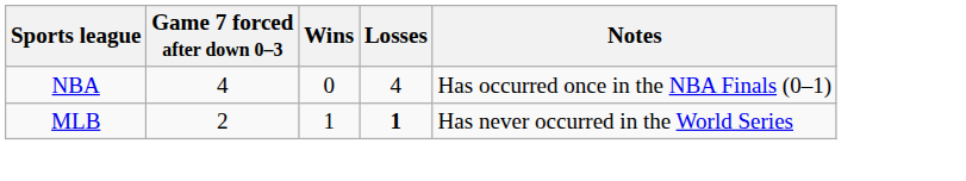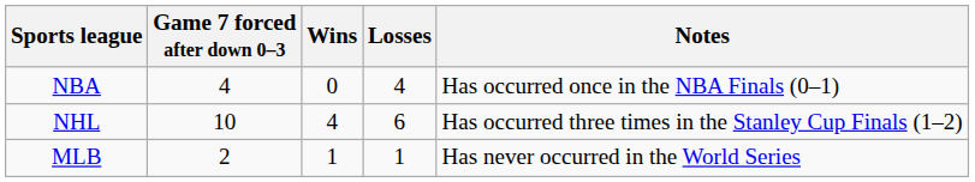 <table class="wikitable" style="text-align:center;">
 <tr>
 <th>Sports league</th>
 <th>Game 7 forced<br><small>after down 0–3</small></th>
 <th>Wins</th>
 <th>Losses</th>
 <th>Notes</th>
 </tr>
 <tr>
 <td><a href='#'>NBA</a></td>
 <td>4</td>
 <td>0</td>
 <td>4</td>
 <td align=left>Has occurred once in the <a href='#'>NBA Finals</a> (0–1)</td>
 </tr>
 <tr>
+<td><a href='#'>NHL</a></td>
+<td>10</td>
+<td>4</td>
+<td>6</td>
+<td align=left>Has occurred three times in the <a href='#'>Stanley Cup Finals</a> (1–2)</td>
+</tr>
+<tr>
 <td><a href='#'>MLB</a></td>
 <td>2</td>
 <td>1</td>
-<td><strong>1</strong></td>
+<td>1</td>
 <td align=left>Has never occurred in the <a href='#'>World Series</a></td>
 </tr>
 </table>
